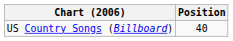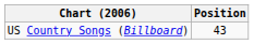 <table class="wikitable sortable">
 <tr>
 <th scope="col">Chart (2006)</th>
 <th scope="col">Position</th>
 </tr>
 <tr>
 <td>US <a href='#'>Country Songs</a> (<em><a href='#'>Billboard</a></em>)</td>
-<td align="center">40</td>
+<td align="center">43</td>
 </tr>
 </table>
